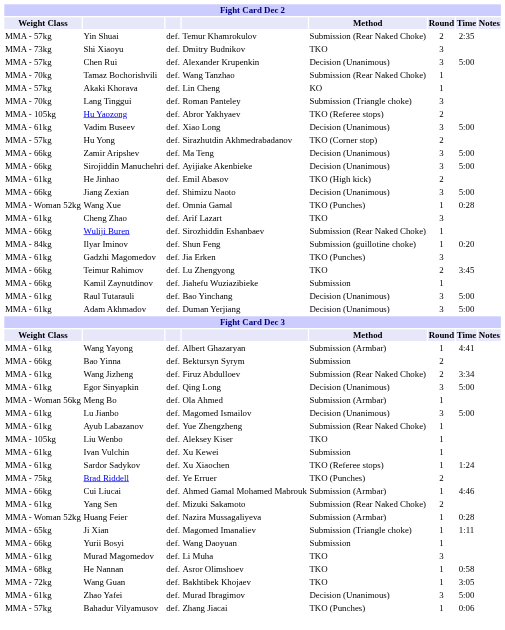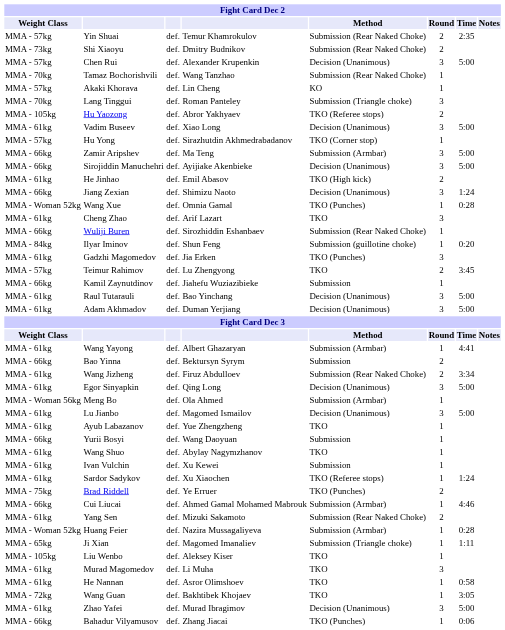 <table class="toccolours" style="font-size: 85%;">
 <tr>
 <th colspan="8" style="background-color: #ccf; color: #000080; text-align: center;"><strong>Fight Card</strong> Dec 2</th>
 </tr>
 <tr>
 <th colspan="1" style="background-color: #E6E8FA; color: #000000; text-align: center;">Weight Class</th>
 <th colspan="1" style="background-color: #E6E8FA; color: #000000; text-align: center;"></th>
 <th colspan="1" style="background-color: #E6E8FA; color: #000000; text-align: center;"></th>
 <th colspan="1" style="background-color: #E6E8FA; color: #000000; text-align: center;"></th>
 <th colspan="1" style="background-color: #E6E8FA; color: #000000; text-align: center;">Method</th>
 <th colspan="1" style="background-color: #E6E8FA; color: #000000; text-align: center;">Round</th>
 <th colspan="1" style="background-color: #E6E8FA; color: #000000; text-align: center;">Time</th>
 <th colspan="1" style="background-color: #E6E8FA; color: #000000; text-align: center;">Notes</th>
 </tr>
 <tr>
 <td>MMA - 57kg</td>
 <td> Yin Shuai</td>
 <td align=center>def.</td>
 <td> Temur Khamrokulov</td>
 <td>Submission (Rear Naked Choke)</td>
 <td align=center>2</td>
 <td align=center>2:35</td>
 <td></td>
 </tr>
 <tr>
 <td>MMA - 73kg</td>
 <td> Shi Xiaoyu</td>
 <td align=center>def.</td>
 <td> Dmitry Budnikov</td>
-<td>TKO</td>
-<td align=center>3</td>
+<td>Submission (Rear Naked Choke)</td>
+<td align=center>2</td>
 <td align=center></td>
 <td></td>
 </tr>
 <tr>
 <td>MMA - 57kg</td>
 <td> Chen Rui</td>
 <td align=center>def.</td>
 <td> Alexander Krupenkin</td>
 <td>Decision (Unanimous)</td>
 <td align=center>3</td>
 <td align=center>5:00</td>
 <td></td>
 </tr>
 <tr>
 <td>MMA - 70kg</td>
 <td> Tamaz Bochorishvili</td>
 <td align=center>def.</td>
 <td> Wang Tanzhao</td>
 <td>Submission (Rear Naked Choke)</td>
 <td align=center>1</td>
 <td align=center></td>
 <td></td>
 </tr>
 <tr>
 <td>MMA - 57kg</td>
 <td> Akaki Khorava</td>
 <td align=center>def.</td>
 <td> Lin Cheng</td>
 <td>KO</td>
 <td align=center>1</td>
 <td align=center></td>
 <td></td>
 </tr>
 <tr>
 <td>MMA - 70kg</td>
 <td> Lang Tinggui</td>
 <td align=center>def.</td>
 <td> Roman Panteley</td>
 <td>Submission (Triangle choke)</td>
 <td align=center>3</td>
 <td align=center></td>
 <td></td>
 </tr>
 <tr>
 <td>MMA - 105kg</td>
 <td> <a href='#'>Hu Yaozong</a></td>
 <td align=center>def.</td>
 <td> Abror Yakhyaev</td>
 <td>TKO (Referee stops)</td>
 <td align=center>2</td>
 <td align=center></td>
 <td></td>
 </tr>
 <tr>
 <td>MMA - 61kg</td>
 <td> Vadim Buseev</td>
 <td align=center>def.</td>
 <td> Xiao Long</td>
 <td>Decision (Unanimous)</td>
 <td align=center>3</td>
 <td align=center>5:00</td>
 <td></td>
 </tr>
 <tr>
 <td>MMA - 57kg</td>
 <td> Hu Yong</td>
 <td align=center>def.</td>
 <td> Sirazhutdin Akhmedrabadanov</td>
 <td>TKO (Corner stop)</td>
-<td align=center>2</td>
+<td align=center>1</td>
 <td align=center></td>
 <td></td>
 </tr>
 <tr>
 <td>MMA - 66kg</td>
 <td> Zamir Aripshev</td>
 <td align=center>def.</td>
 <td> Ma Teng</td>
-<td>Decision (Unanimous)</td>
+<td>Submission (Armbar)</td>
 <td align=center>3</td>
 <td align=center>5:00</td>
 <td></td>
 </tr>
 <tr>
 <td>MMA - 66kg</td>
 <td> Sirojiddin Manuchehri</td>
 <td align=center>def.</td>
 <td> Ayijiake Akenbieke</td>
 <td>Decision (Unanimous)</td>
 <td align=center>3</td>
 <td align=center>5:00</td>
 <td></td>
 </tr>
 <tr>
 <td>MMA - 61kg</td>
 <td> He Jinhao</td>
 <td align=center>def.</td>
 <td> Emil Abasov</td>
 <td>TKO (High kick)</td>
 <td align=center>2</td>
 <td align=center></td>
 <td></td>
 </tr>
 <tr>
 <td>MMA - 66kg</td>
 <td> Jiang Zexian</td>
 <td align=center>def.</td>
 <td> Shimizu Naoto</td>
 <td>Decision (Unanimous)</td>
 <td align=center>3</td>
-<td align=center>5:00</td>
+<td align=center>1:24</td>
 <td></td>
 </tr>
 <tr>
 <td>MMA - Woman 52kg</td>
 <td> Wang Xue</td>
 <td align=center>def.</td>
 <td> Omnia Gamal</td>
 <td>TKO (Punches)</td>
 <td align=center>1</td>
 <td align=center>0:28</td>
 <td></td>
 </tr>
 <tr>
 <td>MMA - 61kg</td>
 <td> Cheng Zhao</td>
 <td align=center>def.</td>
 <td> Arif Lazart</td>
 <td>TKO</td>
 <td align=center>3</td>
 <td align=center></td>
 <td></td>
 </tr>
 <tr>
 <td>MMA - 66kg</td>
 <td> <a href='#'>Wuliji Buren</a></td>
 <td align=center>def.</td>
 <td> Sirozhiddin Eshanbaev</td>
 <td>Submission (Rear Naked Choke)</td>
 <td align=center>1</td>
 <td align=center></td>
 <td></td>
 </tr>
 <tr>
 <td>MMA - 84kg</td>
 <td> Ilyar Iminov</td>
 <td align=center>def.</td>
 <td> Shun Feng</td>
 <td>Submission (guillotine choke)</td>
 <td align=center>1</td>
 <td align=center>0:20</td>
 <td></td>
 </tr>
 <tr>
 <td>MMA - 61kg</td>
 <td> Gadzhi Magomedov</td>
 <td align=center>def.</td>
 <td> Jia Erken</td>
 <td>TKO (Punches)</td>
 <td align=center>3</td>
 <td align=center></td>
 <td></td>
 </tr>
 <tr>
-<td>MMA - 66kg</td>
+<td>MMA - 57kg</td>
 <td> Teimur Rahimov</td>
 <td align=center>def.</td>
 <td> Lu Zhengyong</td>
 <td>TKO</td>
 <td align=center>2</td>
 <td align=center>3:45</td>
 <td></td>
 </tr>
 <tr>
 <td>MMA - 66kg</td>
 <td> Kamil Zaynutdinov</td>
 <td align=center>def.</td>
 <td> Jiahefu Wuziazibieke</td>
 <td>Submission</td>
 <td align=center>1</td>
 <td align=center></td>
 <td></td>
 </tr>
 <tr>
 <td>MMA - 61kg</td>
 <td> Raul Tutarauli</td>
 <td align=center>def.</td>
 <td> Bao Yinchang</td>
 <td>Decision (Unanimous)</td>
 <td align=center>3</td>
 <td align=center>5:00</td>
 <td></td>
 </tr>
 <tr>
 <td>MMA - 61kg</td>
 <td> Adam Akhmadov</td>
 <td align=center>def.</td>
 <td> Duman Yerjiang</td>
 <td>Decision (Unanimous)</td>
 <td align=center>3</td>
 <td align=center>5:00</td>
 <td></td>
 </tr>
 <tr>
 <th colspan="8" style="background-color: #ccf; color: #000080; text-align: center;"><strong>Fight Card</strong> Dec 3</th>
 </tr>
 <tr>
 <th colspan="1" style="background-color: #E6E8FA; color: #000000; text-align: center;">Weight Class</th>
 <th colspan="1" style="background-color: #E6E8FA; color: #000000; text-align: center;"></th>
 <th colspan="1" style="background-color: #E6E8FA; color: #000000; text-align: center;"></th>
 <th colspan="1" style="background-color: #E6E8FA; color: #000000; text-align: center;"></th>
 <th colspan="1" style="background-color: #E6E8FA; color: #000000; text-align: center;">Method</th>
 <th colspan="1" style="background-color: #E6E8FA; color: #000000; text-align: center;">Round</th>
 <th colspan="1" style="background-color: #E6E8FA; color: #000000; text-align: center;">Time</th>
 <th colspan="1" style="background-color: #E6E8FA; color: #000000; text-align: center;">Notes</th>
 </tr>
 <tr>
 <td>MMA - 61kg</td>
 <td> Wang Yayong</td>
 <td align=center>def.</td>
 <td> Albert Ghazaryan</td>
 <td>Submission (Armbar)</td>
 <td align=center>1</td>
 <td align=center>4:41</td>
 <td></td>
 </tr>
 <tr>
 <td>MMA - 66kg</td>
 <td> Bao Yinna</td>
 <td align=center>def.</td>
 <td> Bektursyn Syrym</td>
 <td>Submission</td>
 <td align=center>2</td>
 <td align=center></td>
 <td></td>
 </tr>
 <tr>
 <td>MMA - 61kg</td>
 <td> Wang Jizheng</td>
 <td align=center>def.</td>
 <td> Firuz Abdulloev</td>
 <td>Submission (Rear Naked Choke)</td>
 <td align=center>2</td>
 <td align=center>3:34</td>
 <td></td>
 </tr>
 <tr>
 <td>MMA - 61kg</td>
 <td> Egor Sinyapkin</td>
 <td align=center>def.</td>
 <td> Qing Long</td>
 <td>Decision (Unanimous)</td>
 <td align=center>3</td>
 <td align=center>5:00</td>
 <td></td>
 </tr>
 <tr>
 <td>MMA - Woman 56kg</td>
 <td> Meng Bo</td>
 <td align=center>def.</td>
 <td> Ola Ahmed</td>
 <td>Submission (Armbar)</td>
 <td align=center>1</td>
 <td align=center></td>
 <td></td>
 </tr>
 <tr>
 <td>MMA - 61kg</td>
 <td> Lu Jianbo</td>
 <td align=center>def.</td>
 <td> Magomed Ismailov</td>
 <td>Decision (Unanimous)</td>
 <td align=center>3</td>
 <td align=center>5:00</td>
 <td></td>
 </tr>
 <tr>
 <td>MMA - 61kg</td>
 <td> Ayub Labazanov</td>
 <td align=center>def.</td>
 <td> Yue Zhengzheng</td>
-<td>Submission (Rear Naked Choke)</td>
+<td>TKO</td>
 <td align=center>1</td>
 <td align=center></td>
 <td></td>
 </tr>
 <tr>
-<td>MMA - 105kg</td>
-<td> Liu Wenbo</td>
+<td>MMA - 66kg</td>
+<td> Yurii Bosyi</td>
 <td align=center>def.</td>
-<td> Aleksey Kiser</td>
+<td> Wang Daoyuan</td>
+<td>Submission</td>
+<td align=center>1</td>
+<td align=center></td>
+<td></td>
+</tr>
+<tr>
+<td>MMA - 61kg</td>
+<td> Wang Shuo</td>
+<td align=center>def.</td>
+<td> Abylay Nagymzhanov</td>
 <td>TKO</td>
 <td align=center>1</td>
 <td align=center></td>
 <td></td>
 </tr>
 <tr>
 <td>MMA - 61kg</td>
 <td> Ivan Vulchin</td>
 <td align=center>def.</td>
 <td> Xu Kewei</td>
 <td>Submission</td>
 <td align=center>1</td>
 <td align=center></td>
 <td></td>
 </tr>
 <tr>
 <td>MMA - 61kg</td>
 <td> Sardor Sadykov</td>
 <td align=center>def.</td>
 <td> Xu Xiaochen</td>
 <td>TKO (Referee stops)</td>
 <td align=center>1</td>
 <td align=center>1:24</td>
 <td></td>
 </tr>
 <tr>
 <td>MMA - 75kg</td>
 <td> <a href='#'>Brad Riddell</a></td>
 <td align=center>def.</td>
 <td> Ye Erruer</td>
 <td>TKO (Punches)</td>
 <td align=center>2</td>
 <td align=center></td>
 <td></td>
 </tr>
 <tr>
 <td>MMA - 66kg</td>
 <td> Cui Liucai</td>
 <td align=center>def.</td>
 <td> Ahmed Gamal Mohamed Mabrouk</td>
 <td>Submission (Armbar)</td>
 <td align=center>1</td>
 <td align=center>4:46</td>
 <td></td>
 </tr>
 <tr>
 <td>MMA - 61kg</td>
 <td> Yang Sen</td>
 <td align=center>def.</td>
 <td> Mizuki Sakamoto</td>
 <td>Submission (Rear Naked Choke)</td>
 <td align=center>2</td>
 <td align=center></td>
 <td></td>
 </tr>
 <tr>
 <td>MMA - Woman 52kg</td>
 <td> Huang Feier</td>
 <td align=center>def.</td>
 <td> Nazira Mussagaliyeva</td>
 <td>Submission (Armbar)</td>
 <td align=center>1</td>
 <td align=center>0:28</td>
 <td></td>
 </tr>
 <tr>
 <td>MMA - 65kg</td>
 <td> Ji Xian</td>
 <td align=center>def.</td>
 <td> Magomed Imanaliev</td>
 <td>Submission (Triangle choke)</td>
 <td align=center>1</td>
 <td align=center>1:11</td>
 <td></td>
 </tr>
 <tr>
-<td>MMA - 66kg</td>
-<td> Yurii Bosyi</td>
+<td>MMA - 105kg</td>
+<td> Liu Wenbo</td>
 <td align=center>def.</td>
-<td> Wang Daoyuan</td>
-<td>Submission</td>
+<td> Aleksey Kiser</td>
+<td>TKO</td>
 <td align=center>1</td>
 <td align=center></td>
 <td></td>
 </tr>
 <tr>
 <td>MMA - 61kg</td>
 <td> Murad Magomedov</td>
 <td align=center>def.</td>
 <td> Li Muha</td>
 <td>TKO</td>
 <td align=center>3</td>
 <td align=center></td>
 <td></td>
 </tr>
 <tr>
-<td>MMA - 68kg</td>
+<td>MMA - 61kg</td>
 <td> He Nannan</td>
 <td align=center>def.</td>
 <td> Asror Olimshoev</td>
 <td>TKO</td>
 <td align=center>1</td>
 <td align=center>0:58</td>
 <td></td>
 </tr>
 <tr>
 <td>MMA - 72kg</td>
 <td> Wang Guan</td>
 <td align=center>def.</td>
 <td> Bakhtibek Khojaev</td>
 <td>TKO</td>
 <td align=center>1</td>
 <td align=center>3:05</td>
 <td></td>
 </tr>
 <tr>
 <td>MMA - 61kg</td>
 <td> Zhao Yafei</td>
 <td align=center>def.</td>
 <td> Murad Ibragimov</td>
 <td>Decision (Unanimous)</td>
 <td align=center>3</td>
 <td align=center>5:00</td>
 <td></td>
 </tr>
 <tr>
-<td>MMA - 57kg</td>
+<td>MMA - 66kg</td>
 <td> Bahadur Vilyamusov</td>
 <td align=center>def.</td>
 <td> Zhang Jiacai</td>
 <td>TKO (Punches)</td>
 <td align=center>1</td>
 <td align=center>0:06</td>
 <td></td>
 </tr>
 <tr>
 </tr>
 </table>
